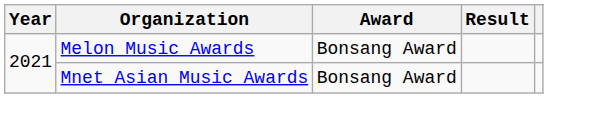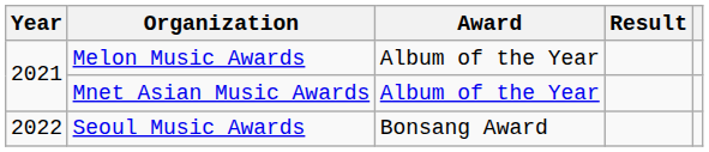 <table class="wikitable plainrowheaders">
 <tr align=center>
 <th scope="col">Year</th>
 <th scope="col">Organization</th>
 <th scope="col">Award</th>
 <th scope="col">Result</th>
 <th scope="col"></th>
 </tr>
 <tr>
 <td align="center" rowspan="2">2021</td>
 <td><a href='#'>Melon Music Awards</a></td>
-<td>Bonsang Award</td>
+<td>Album of the Year</td>
 <td></td>
 <td style="text-align:center"></td>
 </tr>
 <tr>
 <td><a href='#'>Mnet Asian Music Awards</a></td>
+<td><a href='#'>Album of the Year</a></td>
+<td></td>
+<td style="text-align:center"></td>
+</tr>
+<tr>
+<td align="center">2022</td>
+<td><a href='#'>Seoul Music Awards</a></td>
 <td>Bonsang Award</td>
 <td></td>
 <td style="text-align:center"></td>
 </tr>
 </table>
